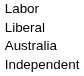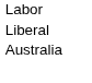 <table style="margin-top:1em">
 <tr>
 <td> </td>
 <td>Labor</td>
 </tr>
 <tr>
 <td width=20 > </td>
 <td>Liberal</td>
 </tr>
 <tr>
 <td> </td>
 <td>Australia</td>
 </tr>
 <tr>
-<td> </td>
-<td>Independent</td>
-</tr>
-<tr>
 </tr>
 </table>
